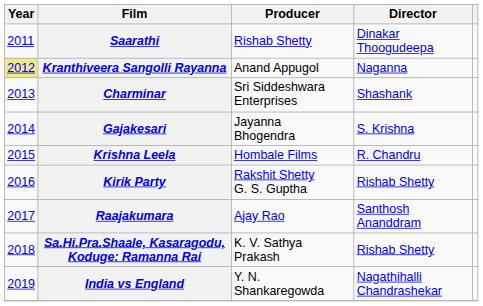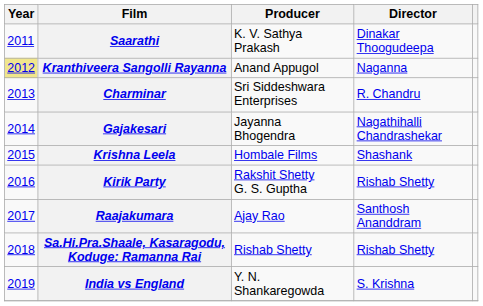 <table class="wikitable sortable plainrowheaders">
 <tr>
 <th scope="col">Year</th>
 <th scope="col">Film</th>
 <th scope="col">Producer</th>
 <th scope="col">Director</th>
 <th scope="col" class="unsortable"></th>
 </tr>
 <tr>
 <td><a href='#'>2011</a></td>
 <th><em><a href='#'>Saarathi</a></em></th>
-<td><a href='#'>Rishab Shetty</a></td>
+<td>K. V. Sathya Prakash</td>
 <td><a href='#'>Dinakar Thoogudeepa</a></td>
 <td style="text-align:center;"></td>
 </tr>
 <tr>
 <td style="background: khaki;"><a href='#'>2012</a></td>
 <th><em><a href='#'>Kranthiveera Sangolli Rayanna</a></em></th>
 <td>Anand Appugol</td>
 <td><a href='#'>Naganna</a></td>
 <td style="text-align:center;"></td>
 </tr>
 <tr>
 <td><a href='#'>2013</a></td>
 <th><em><a href='#'>Charminar</a></em></th>
 <td>Sri Siddeshwara Enterprises</td>
-<td><a href='#'>Shashank</a></td>
+<td><a href='#'>R. Chandru</a></td>
 <td style="text-align:center;"></td>
 </tr>
 <tr>
 <td><a href='#'>2014</a></td>
 <th><em><a href='#'>Gajakesari</a></em></th>
 <td>Jayanna <br>Bhogendra</td>
-<td><a href='#'>S. Krishna</a></td>
+<td><a href='#'>Nagathihalli Chandrashekar</a></td>
 <td style="text-align:center;"></td>
 </tr>
 <tr>
 <td><a href='#'>2015</a></td>
 <th><em><a href='#'>Krishna Leela</a></em></th>
 <td><a href='#'>Hombale Films</a></td>
-<td><a href='#'>R. Chandru</a></td>
+<td><a href='#'>Shashank</a></td>
 <td style="text-align:center;"></td>
 </tr>
 <tr>
 <td><a href='#'>2016</a></td>
 <th><em><a href='#'>Kirik Party</a></em></th>
 <td><a href='#'>Rakshit Shetty</a> <br> G. S. Guptha</td>
 <td><a href='#'>Rishab Shetty</a></td>
 <td style="text-align:center;"></td>
 </tr>
 <tr>
 <td><a href='#'>2017</a></td>
 <th><em><a href='#'>Raajakumara</a></em></th>
 <td><a href='#'>Ajay Rao</a></td>
 <td><a href='#'>Santhosh Ananddram</a></td>
 <td></td>
 </tr>
 <tr>
 <td><a href='#'>2018</a></td>
 <th><em><a href='#'>Sa.Hi.Pra.Shaale, Kasaragodu, Koduge: Ramanna Rai</a></em></th>
-<td>K. V. Sathya Prakash</td>
+<td><a href='#'>Rishab Shetty</a></td>
 <td><a href='#'>Rishab Shetty</a></td>
 <td></td>
 </tr>
 <tr>
 <td><a href='#'>2019</a></td>
 <th><em><a href='#'>India vs England</a></em></th>
 <td>Y. N. Shankaregowda</td>
-<td><a href='#'>Nagathihalli Chandrashekar</a></td>
+<td><a href='#'>S. Krishna</a></td>
 <td></td>
 </tr>
 <tr>
 </tr>
 </table>
